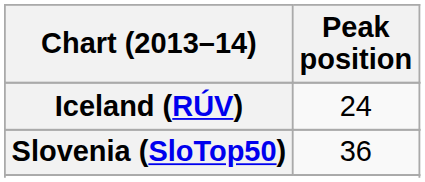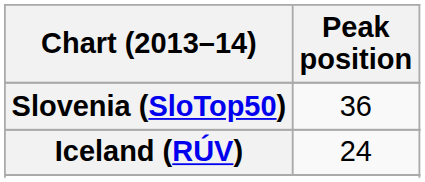 <table class="wikitable sortable plainrowheaders">
 <tr>
 <th>Chart (2013–14)</th>
 <th>Peak<br>position</th>
 </tr>
 <tr>
+</tr>
+<tr>
+</tr>
+<tr>
+</tr>
+<tr>
+</tr>
+<tr>
+</tr>
+<tr>
+</tr>
+<tr>
+<th scope="row">Slovenia (<a href='#'>SloTop50</a>)</th>
+<td align=center>36</td>
 </tr>
 <tr>
 </tr>
 <tr>
 </tr>
 <tr>
 </tr>
 <tr>
 </tr>
 <tr>
 </tr>
 <tr>
 <th scope="row">Iceland (<a href='#'>RÚV</a>)</th>
 <td style="text-align:center;">24</td>
 </tr>
 <tr>
 </tr>
 <tr>
 </tr>
 <tr>
 </tr>
-<tr>
-</tr>
-<tr>
-</tr>
-<tr>
-<th scope="row">Slovenia (<a href='#'>SloTop50</a>)</th>
-<td align=center>36</td>
-</tr>
-<tr>
-</tr>
-<tr>
-</tr>
-<tr>
-</tr>
 </table>
